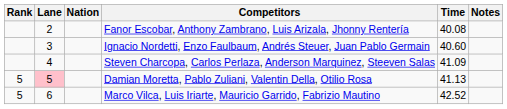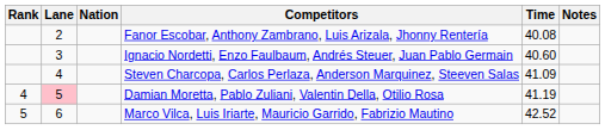 <table class="wikitable sortable" style="text-align:center; font-size:95%">
 <tr>
 <th>Rank</th>
 <th>Lane</th>
 <th>Nation</th>
 <th>Competitors</th>
 <th>Time</th>
 <th>Notes</th>
 </tr>
 <tr>
 <td></td>
 <td>2</td>
 <td align=left></td>
 <td align=left><a href='#'>Fanor Escobar</a>, <a href='#'>Anthony Zambrano</a>, <a href='#'>Luis Arizala</a>, <a href='#'>Jhonny Rentería</a></td>
 <td>40.08</td>
 <td></td>
 </tr>
 <tr>
 <td></td>
 <td>3</td>
 <td align=left></td>
 <td align=left><a href='#'>Ignacio Nordetti</a>, <a href='#'>Enzo Faulbaum</a>, <a href='#'>Andrés Steuer</a>, <a href='#'>Juan Pablo Germain</a></td>
 <td>40.60</td>
 <td></td>
 </tr>
 <tr>
 <td></td>
 <td>4</td>
 <td align=left></td>
 <td align=left><a href='#'>Steven Charcopa</a>, <a href='#'>Carlos Perlaza</a>, <a href='#'>Anderson Marquinez</a>, <a href='#'>Steeven Salas</a></td>
 <td>41.09</td>
 <td></td>
 </tr>
 <tr>
-<td>5</td>
+<td>4</td>
 <td style="background: pink;">5</td>
 <td align=left></td>
 <td align=left><a href='#'>Damian Moretta</a>, <a href='#'>Pablo Zuliani</a>, <a href='#'>Valentin Della</a>, <a href='#'>Otilio Rosa</a></td>
-<td>41.13</td>
+<td>41.19</td>
 <td></td>
 </tr>
 <tr>
 <td>5</td>
 <td>6</td>
 <td align=left></td>
 <td align=left><a href='#'>Marco Vilca</a>, <a href='#'>Luis Iriarte</a>, <a href='#'>Mauricio Garrido</a>, <a href='#'>Fabrizio Mautino</a></td>
 <td>42.52</td>
 <td></td>
 </tr>
 </table>
